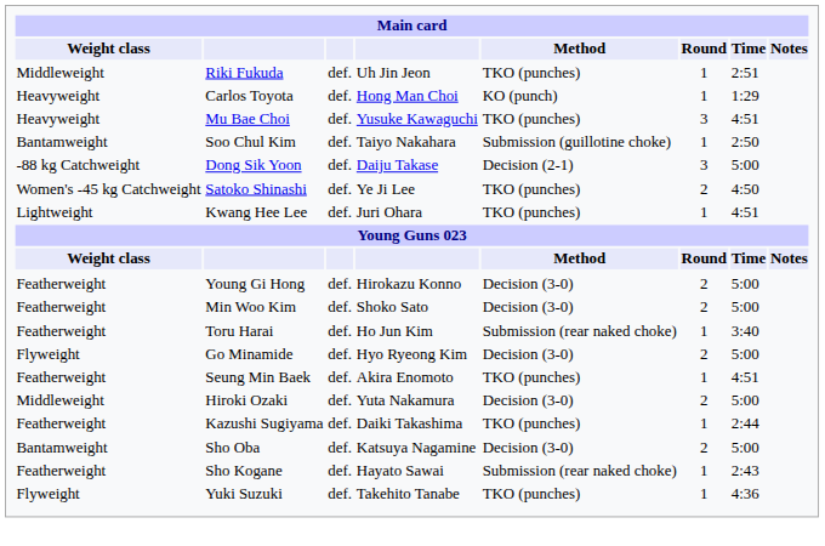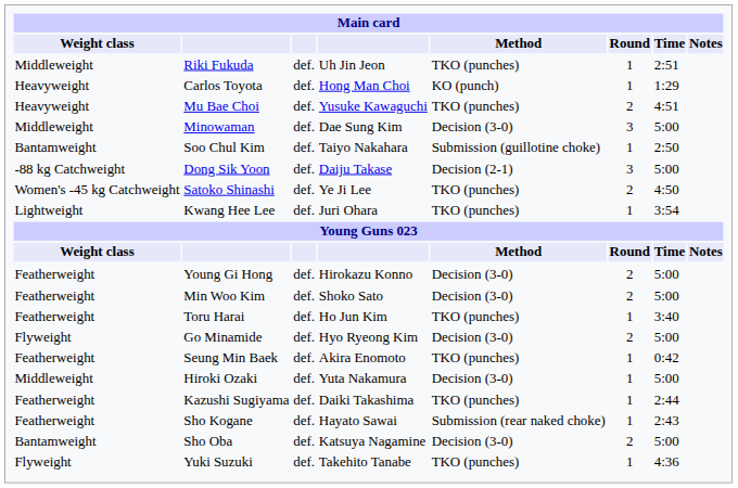 <table style="font-size: 84%; border: 1px solid darkgray; padding: 0.43em; background-color: #F8F9FA;">
 <tr>
 <th colspan="8" style="background-color: #ccf; color: #000080; text-align: center;">Main card</th>
 </tr>
 <tr>
 <th colspan="1" style="background-color: #E6E8FA; color: #000000; text-align: center;">Weight class</th>
 <th colspan="1" style="background-color: #E6E8FA; color: #000000; text-align: center;"></th>
 <th colspan="1" style="background-color: #E6E8FA; color: #000000; text-align: center;"></th>
 <th colspan="1" style="background-color: #E6E8FA; color: #000000; text-align: center;"></th>
 <th colspan="1" style="background-color: #E6E8FA; color: #000000; text-align: center;">Method</th>
 <th colspan="1" style="background-color: #E6E8FA; color: #000000; text-align: center;">Round</th>
 <th colspan="1" style="background-color: #E6E8FA; color: #000000; text-align: center;">Time</th>
 <th colspan="1" style="background-color: #E6E8FA; color: #000000; text-align: center;">Notes</th>
 </tr>
 <tr>
 <td>Middleweight</td>
 <td> <a href='#'>Riki Fukuda</a></td>
 <td>def.</td>
 <td> Uh Jin Jeon</td>
 <td>TKO (punches)</td>
 <td align="center">1</td>
 <td>2:51</td>
 <td></td>
 </tr>
 <tr>
 <td>Heavyweight</td>
 <td> Carlos Toyota</td>
 <td>def.</td>
 <td> <a href='#'>Hong Man Choi</a></td>
 <td>KO (punch)</td>
 <td align="center">1</td>
 <td>1:29</td>
 <td></td>
 </tr>
 <tr>
 <td>Heavyweight</td>
 <td> <a href='#'>Mu Bae Choi</a></td>
 <td>def.</td>
 <td> <a href='#'>Yusuke Kawaguchi</a></td>
 <td>TKO (punches)</td>
+<td align="center">2</td>
+<td>4:51</td>
+<td></td>
+</tr>
+<tr>
+<td>Middleweight</td>
+<td> <a href='#'>Minowaman</a></td>
+<td>def.</td>
+<td> Dae Sung Kim</td>
+<td>Decision (3-0)</td>
 <td align="center">3</td>
-<td>4:51</td>
+<td>5:00</td>
 <td></td>
 </tr>
 <tr>
 <td>Bantamweight</td>
 <td> Soo Chul Kim</td>
 <td>def.</td>
 <td> Taiyo Nakahara</td>
 <td>Submission (guillotine choke)</td>
 <td align="center">1</td>
 <td>2:50</td>
 <td></td>
 </tr>
 <tr>
 <td>-88 kg Catchweight</td>
 <td> <a href='#'>Dong Sik Yoon</a></td>
 <td>def.</td>
 <td> <a href='#'>Daiju Takase</a></td>
 <td>Decision (2-1)</td>
 <td align="center">3</td>
 <td>5:00</td>
 <td></td>
 </tr>
 <tr>
 <td>Women's -45 kg Catchweight</td>
 <td> <a href='#'>Satoko Shinashi</a></td>
 <td>def.</td>
 <td>  Ye Ji Lee</td>
 <td>TKO (punches)</td>
 <td align="center">2</td>
 <td>4:50</td>
 <td></td>
 </tr>
 <tr>
 <td>Lightweight</td>
 <td> Kwang Hee Lee</td>
 <td>def.</td>
 <td> Juri Ohara</td>
 <td>TKO (punches)</td>
 <td align="center">1</td>
-<td>4:51</td>
+<td>3:54</td>
 <td></td>
 </tr>
 <tr>
 <th colspan="8" style="background-color: #ccf; color: #000080; text-align: center;"><strong>Young Guns</strong> <strong>023</strong></th>
 </tr>
 <tr>
 <th colspan="1" style="background-color: #E6E8FA; color: #000000; text-align: center;">Weight class</th>
 <th colspan="1" style="background-color: #E6E8FA; color: #000000; text-align: center;"></th>
 <th colspan="1" style="background-color: #E6E8FA; color: #000000; text-align: center;"></th>
 <th colspan="1" style="background-color: #E6E8FA; color: #000000; text-align: center;"></th>
 <th colspan="1" style="background-color: #E6E8FA; color: #000000; text-align: center;">Method</th>
 <th colspan="1" style="background-color: #E6E8FA; color: #000000; text-align: center;">Round</th>
 <th colspan="1" style="background-color: #E6E8FA; color: #000000; text-align: center;">Time</th>
 <th colspan="1" style="background-color: #E6E8FA; color: #000000; text-align: center;">Notes</th>
 </tr>
 <tr>
 </tr>
 <tr>
 <td>Featherweight</td>
 <td> Young Gi Hong</td>
 <td>def.</td>
 <td> Hirokazu Konno</td>
 <td>Decision (3-0)</td>
 <td align="center">2</td>
 <td>5:00</td>
 <td></td>
 </tr>
 <tr>
 <td>Featherweight</td>
 <td> Min Woo Kim</td>
 <td>def.</td>
 <td> Shoko Sato</td>
 <td>Decision (3-0)</td>
 <td align="center">2</td>
 <td>5:00</td>
 <td></td>
 </tr>
 <tr>
 <td>Featherweight</td>
 <td> Toru Harai</td>
 <td>def.</td>
 <td> Ho Jun Kim</td>
-<td>Submission (rear naked choke)</td>
+<td>TKO (punches)</td>
 <td align="center">1</td>
 <td>3:40</td>
 <td></td>
 </tr>
 <tr>
 <td>Flyweight</td>
 <td> Go Minamide</td>
 <td>def.</td>
 <td> Hyo Ryeong Kim</td>
 <td>Decision (3-0)</td>
 <td align="center">2</td>
 <td>5:00</td>
 <td></td>
 </tr>
 <tr>
 <td>Featherweight</td>
 <td> Seung Min Baek</td>
 <td>def.</td>
 <td> Akira Enomoto</td>
 <td>TKO (punches)</td>
 <td align="center">1</td>
-<td>4:51</td>
+<td>0:42</td>
 <td></td>
 </tr>
 <tr>
 <td>Middleweight</td>
 <td> Hiroki Ozaki</td>
 <td>def.</td>
 <td> Yuta Nakamura</td>
 <td>Decision (3-0)</td>
-<td align="center">2</td>
+<td align="center">1</td>
 <td>5:00</td>
 <td></td>
 </tr>
 <tr>
 <td>Featherweight</td>
 <td> Kazushi Sugiyama</td>
 <td>def.</td>
 <td> Daiki Takashima</td>
 <td>TKO (punches)</td>
 <td align="center">1</td>
 <td>2:44</td>
 <td></td>
 </tr>
 <tr>
+<td>Featherweight</td>
+<td> Sho Kogane</td>
+<td>def.</td>
+<td> Hayato Sawai</td>
+<td>Submission (rear naked choke)</td>
+<td align="center">1</td>
+<td>2:43</td>
+<td></td>
+</tr>
+<tr>
 <td>Bantamweight</td>
 <td> Sho Oba</td>
 <td>def.</td>
 <td> Katsuya Nagamine</td>
 <td>Decision (3-0)</td>
 <td align="center">2</td>
 <td>5:00</td>
-<td></td>
-</tr>
-<tr>
-<td>Featherweight</td>
-<td> Sho Kogane</td>
-<td>def.</td>
-<td> Hayato Sawai</td>
-<td>Submission (rear naked choke)</td>
-<td align="center">1</td>
-<td>2:43</td>
 <td></td>
 </tr>
 <tr>
 <td>Flyweight</td>
 <td> Yuki Suzuki</td>
 <td>def.</td>
 <td> Takehito Tanabe</td>
 <td>TKO (punches)</td>
 <td align="center">1</td>
 <td>4:36</td>
 <td></td>
 </tr>
 <tr>
 </tr>
 </table>
